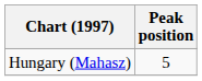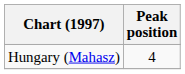 <table class="wikitable">
 <tr>
 <th>Chart (1997)</th>
 <th>Peak<br>position</th>
 </tr>
 <tr>
 </tr>
 <tr>
 </tr>
 <tr>
 </tr>
 <tr>
 <td>Hungary (<a href='#'>Mahasz</a>)</td>
-<td style="text-align:center;">5</td>
+<td style="text-align:center;">4</td>
 </tr>
 <tr>
 </tr>
 </table>
